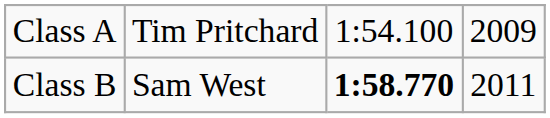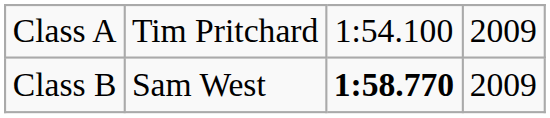 <table class="wikitable">
 <tr>
 <td>Class A</td>
 <td>Tim Pritchard</td>
 <td align="center">1:54.100</td>
 <td align="center">2009</td>
 </tr>
 <tr>
 <td>Class B</td>
 <td>Sam West</td>
 <td align="center"><strong>1:58.770</strong></td>
-<td align="center">2011</td>
+<td align="center">2009</td>
 </tr>
 </table>
